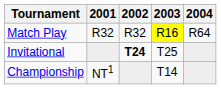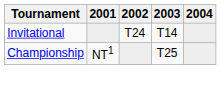 <table class="wikitable" style="text-align:center;">
 <tr>
 <th>Tournament</th>
 <th>2001</th>
 <th>2002</th>
 <th>2003</th>
 <th>2004</th>
 </tr>
 <tr>
-<td align="left"><a href='#'>Match Play</a></td>
-<td>R32</td>
-<td>R32</td>
-<td style="background:yellow;">R16</td>
-<td>R64</td>
-</tr>
-<tr>
 <td align="left"><a href='#'>Invitational</a></td>
 <td style="background:#eeeeee;"></td>
-<td><strong>T24</strong></td>
-<td>T25</td>
+<td>T24</td>
+<td>T14</td>
 <td style="background:#eeeeee;"></td>
 </tr>
 <tr>
 <td align="left"><a href='#'>Championship</a></td>
 <td>NT<sup>1</sup></td>
 <td style="background:#eeeeee;"></td>
-<td>T14</td>
+<td>T25</td>
 <td style="background:#eeeeee;"></td>
 </tr>
 </table>
